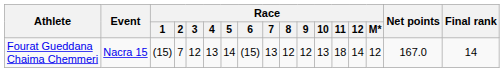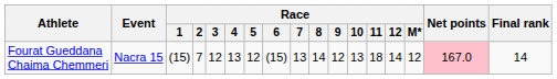 <table class="wikitable" style="font-size:90%">
 <tr>
 <th rowspan="2">Athlete</th>
 <th rowspan="2">Event</th>
 <th colspan=13>Race</th>
 <th rowspan=2>Net points</th>
 <th rowspan=2>Final rank</th>
 </tr>
 <tr style="font-size:95%">
 <th>1</th>
 <th>2</th>
 <th>3</th>
 <th>4</th>
 <th>5</th>
 <th>6</th>
 <th>7</th>
 <th>8</th>
 <th>9</th>
 <th>10</th>
 <th>11</th>
 <th>12</th>
 <th>M*</th>
 </tr>
 <tr align=center>
 <td align=left><a href='#'>Fourat Gueddana</a><br><a href='#'>Chaima Chemmeri</a></td>
 <td align=left><a href='#'>Nacra 15</a></td>
 <td>(15)</td>
 <td>7</td>
 <td>12</td>
 <td>13</td>
-<td>14</td>
+<td>12</td>
 <td>(15)</td>
 <td>13</td>
-<td>12</td>
+<td>14</td>
 <td>12</td>
 <td>13</td>
 <td>18</td>
 <td>14</td>
 <td>12</td>
-<td>167.0</td>
+<td style="background: pink;">167.0</td>
 <td>14</td>
 </tr>
 </table>
